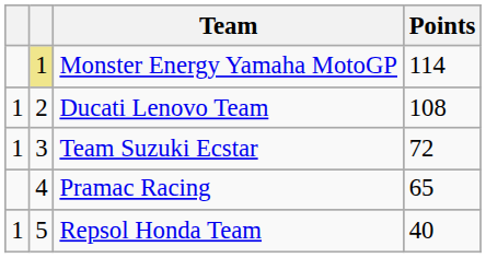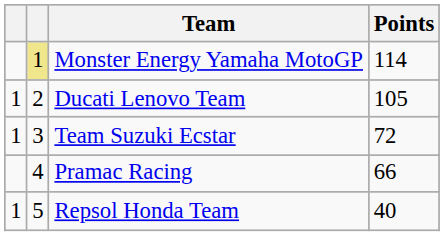 <table class="wikitable" style="font-size: 85%;">
 <tr>
 <th></th>
 <th></th>
 <th>Team</th>
 <th>Points</th>
 </tr>
 <tr>
 <td></td>
 <td align=center style="background: khaki;">1</td>
 <td> <a href='#'>Monster Energy Yamaha MotoGP</a></td>
 <td align=left>114</td>
 </tr>
 <tr>
 <td> 1</td>
 <td align=center>2</td>
 <td> <a href='#'>Ducati Lenovo Team</a></td>
-<td align=left>108</td>
+<td align=left>105</td>
 </tr>
 <tr>
 <td> 1</td>
 <td align=center>3</td>
 <td> <a href='#'>Team Suzuki Ecstar</a></td>
 <td align=left>72</td>
 </tr>
 <tr>
 <td></td>
 <td align=center>4</td>
 <td> <a href='#'>Pramac Racing</a></td>
-<td align=left>65</td>
+<td align=left>66</td>
 </tr>
 <tr>
 <td> 1</td>
 <td align=center>5</td>
 <td> <a href='#'>Repsol Honda Team</a></td>
 <td align=left>40</td>
 </tr>
 </table>
